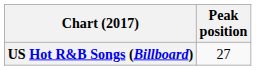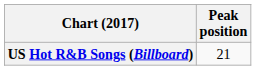 <table class="wikitable sortable plainrowheaders" style="text-align:center">
 <tr>
 <th scope="col">Chart (2017)</th>
 <th scope="col">Peak<br>position</th>
 </tr>
 <tr>
 <th scope="row">US <a href='#'>Hot R&B Songs</a> (<a href='#'><em>Billboard</em></a>)</th>
-<td>27</td>
+<td>21</td>
 </tr>
 </table>
